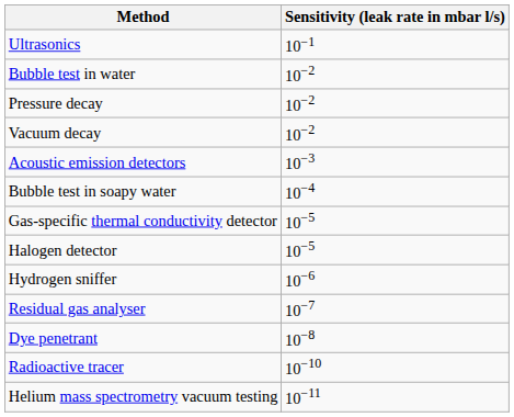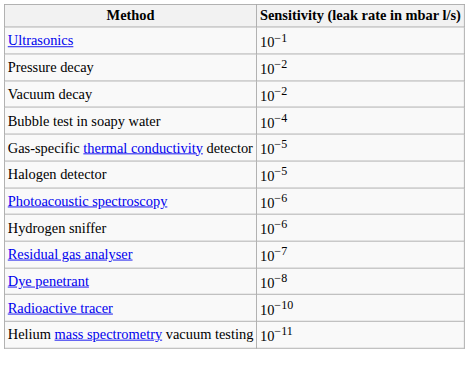 <table class="wikitable">
 <tr>
 <th>Method</th>
 <th>Sensitivity (leak rate in mbar l/s)</th>
 </tr>
 <tr>
 <td><a href='#'>Ultrasonics</a></td>
 <td 10>10<sup>−1</sup></td>
 </tr>
 <tr>
-<td><a href='#'>Bubble test</a> in water</td>
-<td>10<sup>−2</sup></td>
-</tr>
-<tr>
 <td>Pressure decay</td>
 <td>10<sup>−2</sup></td>
 </tr>
 <tr>
 <td>Vacuum decay</td>
 <td>10<sup>−2</sup></td>
-</tr>
-<tr>
-<td><a href='#'>Acoustic emission detectors</a></td>
-<td>10<sup>−3</sup></td>
 </tr>
 <tr>
 <td>Bubble test in soapy water</td>
 <td>10<sup>−4</sup></td>
 </tr>
 <tr>
 <td>Gas-specific <a href='#'>thermal conductivity</a> detector</td>
 <td>10<sup>−5</sup></td>
 </tr>
 <tr>
 <td>Halogen detector</td>
 <td>10<sup>−5</sup></td>
+</tr>
+<tr>
+<td><a href='#'>Photoacoustic spectroscopy</a></td>
+<td>10<sup>−6</sup></td>
 </tr>
 <tr>
 <td>Hydrogen sniffer</td>
 <td>10<sup>−6</sup></td>
 </tr>
 <tr>
 <td><a href='#'>Residual gas analyser</a></td>
 <td>10<sup>−7</sup></td>
 </tr>
 <tr>
 <td><a href='#'>Dye penetrant</a></td>
 <td>10<sup>−8</sup></td>
 </tr>
 <tr>
 <td><a href='#'>Radioactive tracer</a></td>
 <td>10<sup>−10</sup></td>
 </tr>
 <tr>
 <td>Helium <a href='#'>mass spectrometry</a> vacuum testing</td>
 <td>10<sup>−11</sup></td>
 </tr>
 </table>
